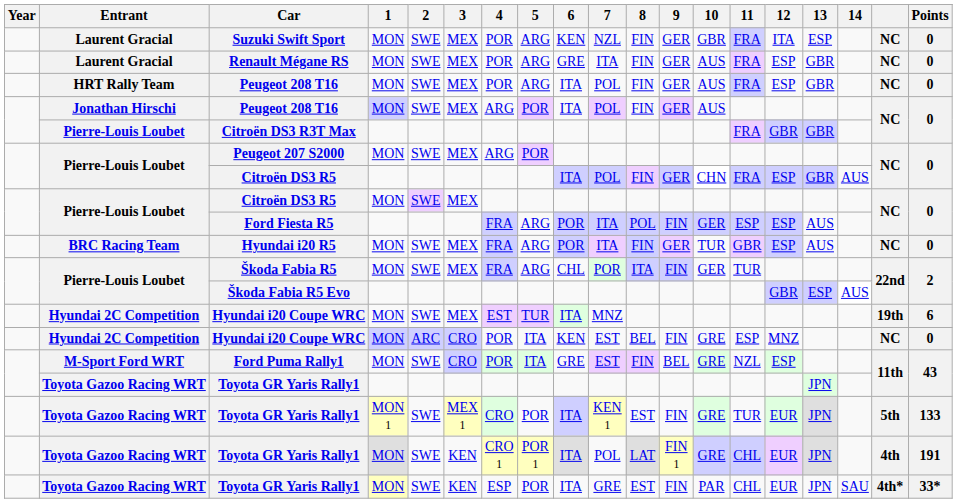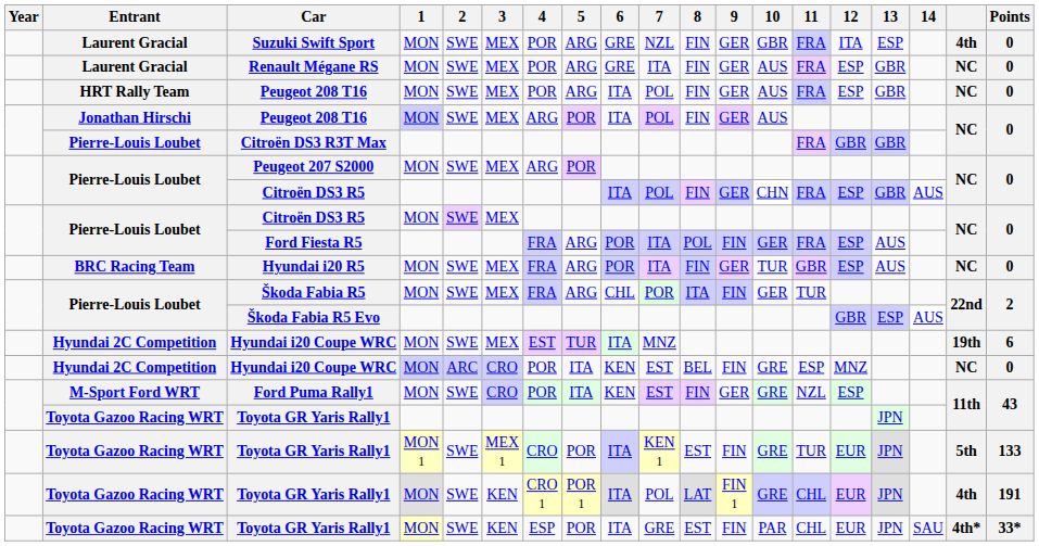 <table class="wikitable" style="text-align:center; font-size:90%;">
 <tr>
 <th>Year</th>
 <th>Entrant</th>
 <th>Car</th>
 <th>1</th>
 <th>2</th>
 <th>3</th>
 <th>4</th>
 <th>5</th>
 <th>6</th>
 <th>7</th>
 <th>8</th>
 <th>9</th>
 <th>10</th>
 <th>11</th>
 <th>12</th>
 <th>13</th>
 <th>14</th>
 <th></th>
 <th>Points</th>
 </tr>
 <tr>
 <td></td>
 <th>Laurent Gracial</th>
 <th><a href='#'>Suzuki Swift Sport</a></th>
 <td><a href='#'>MON</a></td>
 <td><a href='#'>SWE</a></td>
 <td><a href='#'>MEX</a></td>
 <td><a href='#'>POR</a></td>
 <td><a href='#'>ARG</a></td>
-<td><a href='#'>KEN</a></td>
+<td><a href='#'>GRE</a></td>
 <td><a href='#'>NZL</a></td>
 <td><a href='#'>FIN</a></td>
 <td><a href='#'>GER</a></td>
 <td><a href='#'>GBR</a></td>
 <td style="background:#CFCFFF;"><a href='#'>FRA</a><br></td>
 <td><a href='#'>ITA</a></td>
 <td><a href='#'>ESP</a></td>
 <td></td>
-<th>NC</th>
+<th>4th</th>
 <th>0</th>
 </tr>
 <tr>
 <td></td>
 <th>Laurent Gracial</th>
 <th><a href='#'>Renault Mégane RS</a></th>
 <td><a href='#'>MON</a></td>
 <td><a href='#'>SWE</a></td>
 <td><a href='#'>MEX</a></td>
 <td><a href='#'>POR</a></td>
 <td><a href='#'>ARG</a></td>
 <td><a href='#'>GRE</a></td>
 <td><a href='#'>ITA</a></td>
 <td><a href='#'>FIN</a></td>
 <td><a href='#'>GER</a></td>
 <td><a href='#'>AUS</a></td>
 <td style="background:#EFCFFF;"><a href='#'>FRA</a><br></td>
 <td><a href='#'>ESP</a></td>
 <td><a href='#'>GBR</a></td>
 <td></td>
 <th>NC</th>
 <th>0</th>
 </tr>
 <tr>
 <td></td>
 <th>HRT Rally Team</th>
 <th><a href='#'>Peugeot 208 T16</a></th>
 <td><a href='#'>MON</a></td>
 <td><a href='#'>SWE</a></td>
 <td><a href='#'>MEX</a></td>
 <td><a href='#'>POR</a></td>
 <td><a href='#'>ARG</a></td>
 <td><a href='#'>ITA</a></td>
 <td><a href='#'>POL</a></td>
 <td><a href='#'>FIN</a></td>
 <td><a href='#'>GER</a></td>
 <td><a href='#'>AUS</a></td>
 <td style="background:#CFCFFF;"><a href='#'>FRA</a><br></td>
 <td><a href='#'>ESP</a></td>
 <td><a href='#'>GBR</a></td>
 <td></td>
 <th>NC</th>
 <th>0</th>
 </tr>
 <tr>
 <td rowspan="2"></td>
 <th><a href='#'>Jonathan Hirschi</a></th>
 <th><a href='#'>Peugeot 208 T16</a></th>
 <td style="background:#CFCFFF;"><a href='#'>MON</a><br></td>
 <td><a href='#'>SWE</a></td>
 <td><a href='#'>MEX</a></td>
 <td><a href='#'>ARG</a></td>
 <td style="background:#EFCFFF;"><a href='#'>POR</a><br></td>
 <td><a href='#'>ITA</a></td>
 <td style="background:#EFCFFF;"><a href='#'>POL</a><br></td>
 <td><a href='#'>FIN</a></td>
 <td style="background:#EFCFFF;"><a href='#'>GER</a><br></td>
 <td><a href='#'>AUS</a></td>
 <td></td>
 <td></td>
 <td></td>
 <td></td>
 <th rowspan="2">NC</th>
 <th rowspan="2">0</th>
 </tr>
 <tr>
 <th><a href='#'>Pierre-Louis Loubet</a></th>
 <th><a href='#'>Citroën DS3 R3T Max</a></th>
 <td></td>
 <td></td>
 <td></td>
 <td></td>
 <td></td>
 <td></td>
 <td></td>
 <td></td>
 <td></td>
 <td></td>
 <td style="background:#EFCFFF;"><a href='#'>FRA</a><br></td>
 <td style="background:#CFCFFF;"><a href='#'>GBR</a><br></td>
 <td style="background:#CFCFFF;"><a href='#'>GBR</a><br></td>
 <td></td>
 </tr>
 <tr>
 <td rowspan="2"></td>
 <th rowspan="2">Pierre-Louis Loubet</th>
 <th><a href='#'>Peugeot 207 S2000</a></th>
 <td><a href='#'>MON</a></td>
 <td><a href='#'>SWE</a></td>
 <td><a href='#'>MEX</a></td>
 <td><a href='#'>ARG</a></td>
 <td style="background:#EFCFFF;"><a href='#'>POR</a><br></td>
 <td></td>
 <td></td>
 <td></td>
 <td></td>
 <td></td>
 <td></td>
 <td></td>
 <td></td>
 <td></td>
 <th rowspan="2">NC</th>
 <th rowspan="2">0</th>
 </tr>
 <tr>
 <th><a href='#'>Citroën DS3 R5</a></th>
 <td></td>
 <td></td>
 <td></td>
 <td></td>
 <td></td>
 <td style="background:#CFCFFF;"><a href='#'>ITA</a><br></td>
 <td style="background:#CFCFFF;"><a href='#'>POL</a><br></td>
 <td style="background:#EFCFFF;"><a href='#'>FIN</a><br></td>
 <td style="background:#CFCFFF;"><a href='#'>GER</a><br></td>
 <td style="background:#FFFFFF;"><a href='#'>CHN</a><br></td>
 <td style="background:#CFCFFF;"><a href='#'>FRA</a><br></td>
 <td style="background:#CFCFFF;"><a href='#'>ESP</a><br></td>
 <td style="background:#CFCFFF;"><a href='#'>GBR</a><br></td>
 <td><a href='#'>AUS</a></td>
 </tr>
 <tr>
 <td rowspan="2"></td>
 <th rowspan="2">Pierre-Louis Loubet</th>
 <th><a href='#'>Citroën DS3 R5</a></th>
 <td><a href='#'>MON</a></td>
 <td style="background:#EFCFFF;"><a href='#'>SWE</a><br></td>
 <td><a href='#'>MEX</a></td>
 <td></td>
 <td></td>
 <td></td>
 <td></td>
 <td></td>
 <td></td>
 <td></td>
 <td></td>
 <td></td>
 <td></td>
 <td></td>
 <th rowspan="2">NC</th>
 <th rowspan="2">0</th>
 </tr>
 <tr>
 <th><a href='#'>Ford Fiesta R5</a></th>
 <td></td>
 <td></td>
 <td></td>
 <td style="background:#CFCFFF;"><a href='#'>FRA</a><br></td>
 <td><a href='#'>ARG</a></td>
 <td style="background:#CFCFFF;"><a href='#'>POR</a><br></td>
 <td style="background:#CFCFFF;"><a href='#'>ITA</a><br></td>
 <td style="background:#CFCFFF;"><a href='#'>POL</a><br></td>
 <td style="background:#CFCFFF;"><a href='#'>FIN</a><br></td>
 <td style="background:#CFCFFF;"><a href='#'>GER</a><br></td>
-<td style="background:#CFCFFF;"><a href='#'>ESP</a><br></td>
+<td style="background:#CFCFFF;"><a href='#'>FRA</a><br></td>
 <td style="background:#CFCFFF;"><a href='#'>ESP</a><br></td>
 <td><a href='#'>AUS</a></td>
 <td></td>
 </tr>
 <tr>
 <td></td>
 <th><a href='#'>BRC Racing Team</a></th>
 <th><a href='#'>Hyundai i20 R5</a></th>
 <td><a href='#'>MON</a></td>
 <td><a href='#'>SWE</a></td>
 <td><a href='#'>MEX</a></td>
 <td style="background:#CFCFFF;"><a href='#'>FRA</a><br></td>
 <td><a href='#'>ARG</a></td>
 <td style="background:#CFCFFF;"><a href='#'>POR</a><br></td>
 <td style="background:#EFCFFF;"><a href='#'>ITA</a><br></td>
 <td style="background:#CFCFFF;"><a href='#'>FIN</a><br></td>
 <td style="background:#EFCFFF;"><a href='#'>GER</a><br></td>
 <td><a href='#'>TUR</a></td>
 <td style="background:#EFCFFF;"><a href='#'>GBR</a><br></td>
 <td style="background:#CFCFFF;"><a href='#'>ESP</a><br></td>
 <td><a href='#'>AUS</a></td>
 <td></td>
 <th>NC</th>
 <th>0</th>
 </tr>
 <tr>
 <td rowspan="2"></td>
 <th rowspan="2">Pierre-Louis Loubet</th>
 <th><a href='#'>Škoda Fabia R5</a></th>
 <td><a href='#'>MON</a></td>
 <td><a href='#'>SWE</a></td>
 <td><a href='#'>MEX</a></td>
 <td style="background:#CFCFFF;"><a href='#'>FRA</a><br></td>
 <td><a href='#'>ARG</a></td>
 <td><a href='#'>CHL</a></td>
 <td style="background:#DFFFDF;"><a href='#'>POR</a><br></td>
 <td style="background:#CFCFFF;"><a href='#'>ITA</a><br></td>
 <td style="background:#CFCFFF;"><a href='#'>FIN</a><br></td>
 <td><a href='#'>GER</a></td>
 <td><a href='#'>TUR</a></td>
 <td></td>
 <td></td>
 <td></td>
 <th rowspan="2">22nd</th>
 <th rowspan="2">2</th>
 </tr>
 <tr>
 <th><a href='#'>Škoda Fabia R5 Evo</a></th>
 <td></td>
 <td></td>
 <td></td>
 <td></td>
 <td></td>
 <td></td>
 <td></td>
 <td></td>
 <td></td>
 <td></td>
 <td></td>
 <td style="background:#CFCFFF;"><a href='#'>GBR</a><br></td>
 <td style="background:#CFCFFF;"><a href='#'>ESP</a><br></td>
 <td style="background:#FFFFFF;"><a href='#'>AUS</a><br></td>
 </tr>
 <tr>
 <td></td>
 <th><a href='#'>Hyundai 2C Competition</a></th>
 <th><a href='#'>Hyundai i20 Coupe WRC</a></th>
 <td><a href='#'>MON</a></td>
 <td><a href='#'>SWE</a></td>
 <td><a href='#'>MEX</a></td>
 <td style="background:#EFCFFF;"><a href='#'>EST</a><br></td>
 <td style="background:#EFCFFF;"><a href='#'>TUR</a><br></td>
 <td style="background:#DFFFDF;"><a href='#'>ITA</a><br></td>
 <td><a href='#'>MNZ</a></td>
 <td></td>
 <td></td>
 <td></td>
 <td></td>
 <td></td>
 <td></td>
 <td></td>
 <th>19th</th>
 <th>6</th>
 </tr>
 <tr>
 <td></td>
 <th><a href='#'>Hyundai 2C Competition</a></th>
 <th><a href='#'>Hyundai i20 Coupe WRC</a></th>
 <td style="background:#CFCFFF;"><a href='#'>MON</a><br></td>
 <td style="background:#CFCFFF;"><a href='#'>ARC</a><br></td>
 <td style="background:#CFCFFF;"><a href='#'>CRO</a><br></td>
 <td><a href='#'>POR</a></td>
 <td><a href='#'>ITA</a></td>
 <td><a href='#'>KEN</a></td>
 <td><a href='#'>EST</a></td>
 <td><a href='#'>BEL</a></td>
 <td><a href='#'>FIN</a></td>
 <td><a href='#'>GRE</a></td>
 <td><a href='#'>ESP</a></td>
 <td><a href='#'>MNZ</a></td>
 <td></td>
 <td></td>
 <th>NC</th>
 <th>0</th>
 </tr>
 <tr>
 <td rowspan="2"></td>
 <th><a href='#'>M-Sport Ford WRT</a></th>
 <th><a href='#'>Ford Puma Rally1</a></th>
 <td><a href='#'>MON</a></td>
 <td><a href='#'>SWE</a></td>
 <td style="background:#CFCFFF;"><a href='#'>CRO</a><br></td>
 <td style="background:#DFFFDF;"><a href='#'>POR</a><br></td>
 <td style="background:#DFFFDF;"><a href='#'>ITA</a><br></td>
-<td><a href='#'>GRE</a></td>
+<td><a href='#'>KEN</a></td>
 <td style="background:#EFCFFF;"><a href='#'>EST</a><br></td>
 <td style="background:#EFCFFF;"><a href='#'>FIN</a><br></td>
-<td><a href='#'>BEL</a></td>
+<td><a href='#'>GER</a></td>
 <td style="background:#DFFFDF;"><a href='#'>GRE</a><br></td>
 <td><a href='#'>NZL</a></td>
 <td style="background:#DFFFDF;"><a href='#'>ESP</a><br></td>
 <td></td>
 <td></td>
 <th rowspan="2">11th</th>
 <th rowspan="2">43</th>
 </tr>
 <tr>
 <th><a href='#'>Toyota Gazoo Racing WRT</a></th>
 <th><a href='#'>Toyota GR Yaris Rally1</a></th>
 <td></td>
 <td></td>
 <td></td>
 <td></td>
 <td></td>
 <td></td>
 <td></td>
 <td></td>
 <td></td>
 <td></td>
 <td></td>
 <td></td>
 <td style="background:#DFFFDF;"><a href='#'>JPN</a><br></td>
 <td></td>
 </tr>
 <tr>
 <td></td>
 <th><a href='#'>Toyota Gazoo Racing WRT</a></th>
 <th><a href='#'>Toyota GR Yaris Rally1</a></th>
 <td style="background:#FFFFBF;"><a href='#'>MON</a><br><small>1</small></td>
 <td><a href='#'>SWE</a></td>
 <td style="background:#FFFFBF;"><a href='#'>MEX</a><br><small>1</small></td>
 <td style="background:#DFFFDF;"><a href='#'>CRO</a><br></td>
 <td><a href='#'>POR</a></td>
 <td style="background:#CFCFFF;"><a href='#'>ITA</a><br></td>
 <td style="background:#FFFFBF;"><a href='#'>KEN</a><br><small>1</small></td>
 <td><a href='#'>EST</a></td>
 <td><a href='#'>FIN</a></td>
 <td style="background:#DFFFDF;"><a href='#'>GRE</a><br></td>
 <td><a href='#'>TUR</a></td>
 <td style="background:#DFFFDF;"><a href='#'>EUR</a><br></td>
 <td style="background:#DFDFDF;"><a href='#'>JPN</a><br></td>
 <td></td>
 <th>5th</th>
 <th>133</th>
 </tr>
 <tr>
 <td></td>
 <th><a href='#'>Toyota Gazoo Racing WRT</a></th>
 <th><a href='#'>Toyota GR Yaris Rally1</a></th>
 <td style="background:#DFDFDF;"><a href='#'>MON</a><br></td>
 <td><a href='#'>SWE</a></td>
 <td><a href='#'>KEN</a></td>
 <td style="background:#FFFFBF;"><a href='#'>CRO</a><br><small>1</small></td>
 <td style="background:#FFFFBF;"><a href='#'>POR</a><br><small>1</small></td>
 <td style="background:#DFDFDF;"><a href='#'>ITA</a><br></td>
 <td><a href='#'>POL</a><br></td>
 <td style="background:#DFDFDF;"><a href='#'>LAT</a><br></td>
 <td style="background:#FFFFBF;"><a href='#'>FIN</a><br><small>1</small></td>
 <td style="background:#CFCFFF;"><a href='#'>GRE</a><br></td>
 <td style="background:#CFCFFF;"><a href='#'>CHL</a><br></td>
 <td style="background:#EFCFFF;"><a href='#'>EUR</a><br></td>
 <td style="background:#DFDFDF;"><a href='#'>JPN</a><br></td>
 <td></td>
 <th>4th</th>
 <th>191</th>
 </tr>
 <tr>
 <td></td>
 <th><a href='#'>Toyota Gazoo Racing WRT</a></th>
 <th><a href='#'>Toyota GR Yaris Rally1</a></th>
 <td style="background:#FFFFBF;"><a href='#'>MON</a><br></td>
 <td><a href='#'>SWE</a></td>
 <td><a href='#'>KEN</a></td>
 <td><a href='#'>ESP</a></td>
 <td><a href='#'>POR</a></td>
 <td><a href='#'>ITA</a></td>
 <td><a href='#'>GRE</a></td>
 <td><a href='#'>EST</a></td>
 <td><a href='#'>FIN</a></td>
 <td><a href='#'>PAR</a></td>
 <td><a href='#'>CHL</a></td>
 <td><a href='#'>EUR</a></td>
 <td><a href='#'>JPN</a></td>
 <td><a href='#'>SAU</a></td>
 <th>4th*</th>
 <th>33*</th>
 </tr>
 </table>
